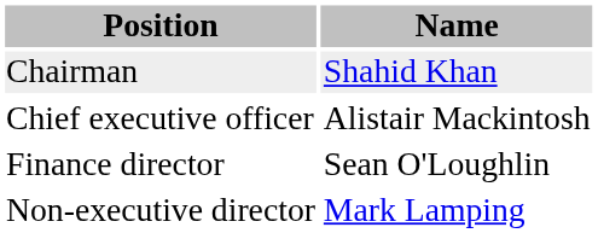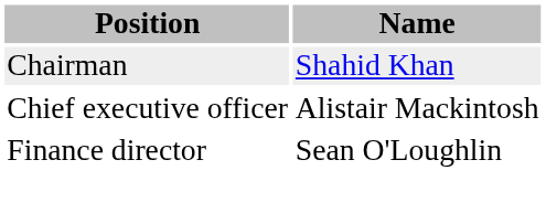 <table class="toccolours" style="float:right">
 <tr>
 <th style="background:silver;">Position</th>
 <th style="background:silver;">Name</th>
 </tr>
 <tr style="background:#eee;">
 <td>Chairman</td>
 <td><a href='#'>Shahid Khan</a></td>
 </tr>
 <tr>
 <td>Chief executive officer</td>
 <td>Alistair Mackintosh</td>
 </tr>
 <tr>
 <td>Finance director</td>
 <td>Sean O'Loughlin</td>
 </tr>
-<tr>
-<td>Non-executive director</td>
-<td><a href='#'>Mark Lamping</a></td>
-</tr>
 </table>
